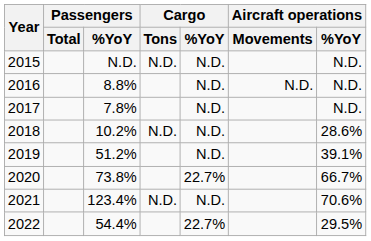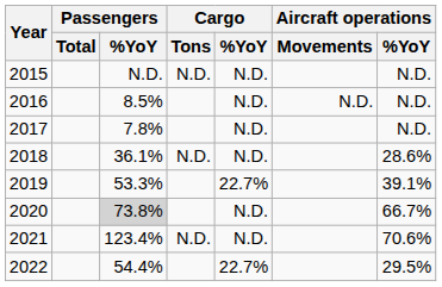 <table class="wikitable">
 <tr>
 <th scope=col rowspan="2">Year</th>
 <th scope=col colspan="2">Passengers</th>
 <th scope=col colspan="2">Cargo</th>
 <th scope=col colspan="2">Aircraft operations</th>
 </tr>
 <tr>
 <th scope=col>Total</th>
 <th>%YoY</th>
 <th>Tons</th>
 <th>%YoY</th>
 <th>Movements</th>
 <th>%YoY</th>
 </tr>
 <tr style="text-align:right;">
 <td>2015</td>
 <td></td>
 <td>N.D.</td>
 <td>N.D.</td>
 <td>N.D.</td>
 <td></td>
 <td>N.D.</td>
 </tr>
 <tr style="text-align:right;">
 <td>2016</td>
 <td></td>
-<td> 8.8%</td>
+<td> 8.5%</td>
 <td></td>
 <td>N.D.</td>
 <td>N.D.</td>
 <td>N.D.</td>
 </tr>
 <tr style="text-align:right;">
 <td>2017</td>
 <td></td>
 <td> 7.8%</td>
 <td></td>
 <td>N.D.</td>
 <td></td>
 <td>N.D.</td>
 </tr>
 <tr style="text-align:right;">
 <td>2018</td>
 <td></td>
-<td> 10.2%</td>
+<td> 36.1%</td>
 <td>N.D.</td>
 <td>N.D.</td>
 <td></td>
 <td> 28.6%</td>
 </tr>
 <tr style="text-align:right;">
 <td>2019</td>
 <td></td>
-<td> 51.2%</td>
+<td> 53.3%</td>
 <td></td>
-<td>N.D.</td>
+<td> 22.7%</td>
 <td></td>
 <td> 39.1%</td>
 </tr>
 <tr style="text-align:right;">
 <td>2020</td>
 <td></td>
-<td> 73.8%</td>
+<td style="background: lightgrey;"> 73.8%</td>
 <td></td>
-<td> 22.7%</td>
+<td>N.D.</td>
 <td></td>
 <td> 66.7%</td>
 </tr>
 <tr style="text-align:right;">
 <td>2021</td>
 <td></td>
 <td> 123.4%</td>
 <td>N.D.</td>
 <td>N.D.</td>
 <td></td>
 <td> 70.6%</td>
 </tr>
 <tr style="text-align:right;">
 <td>2022</td>
 <td></td>
 <td> 54.4%</td>
 <td></td>
 <td> 22.7%</td>
 <td></td>
 <td> 29.5%</td>
 </tr>
 </table>
